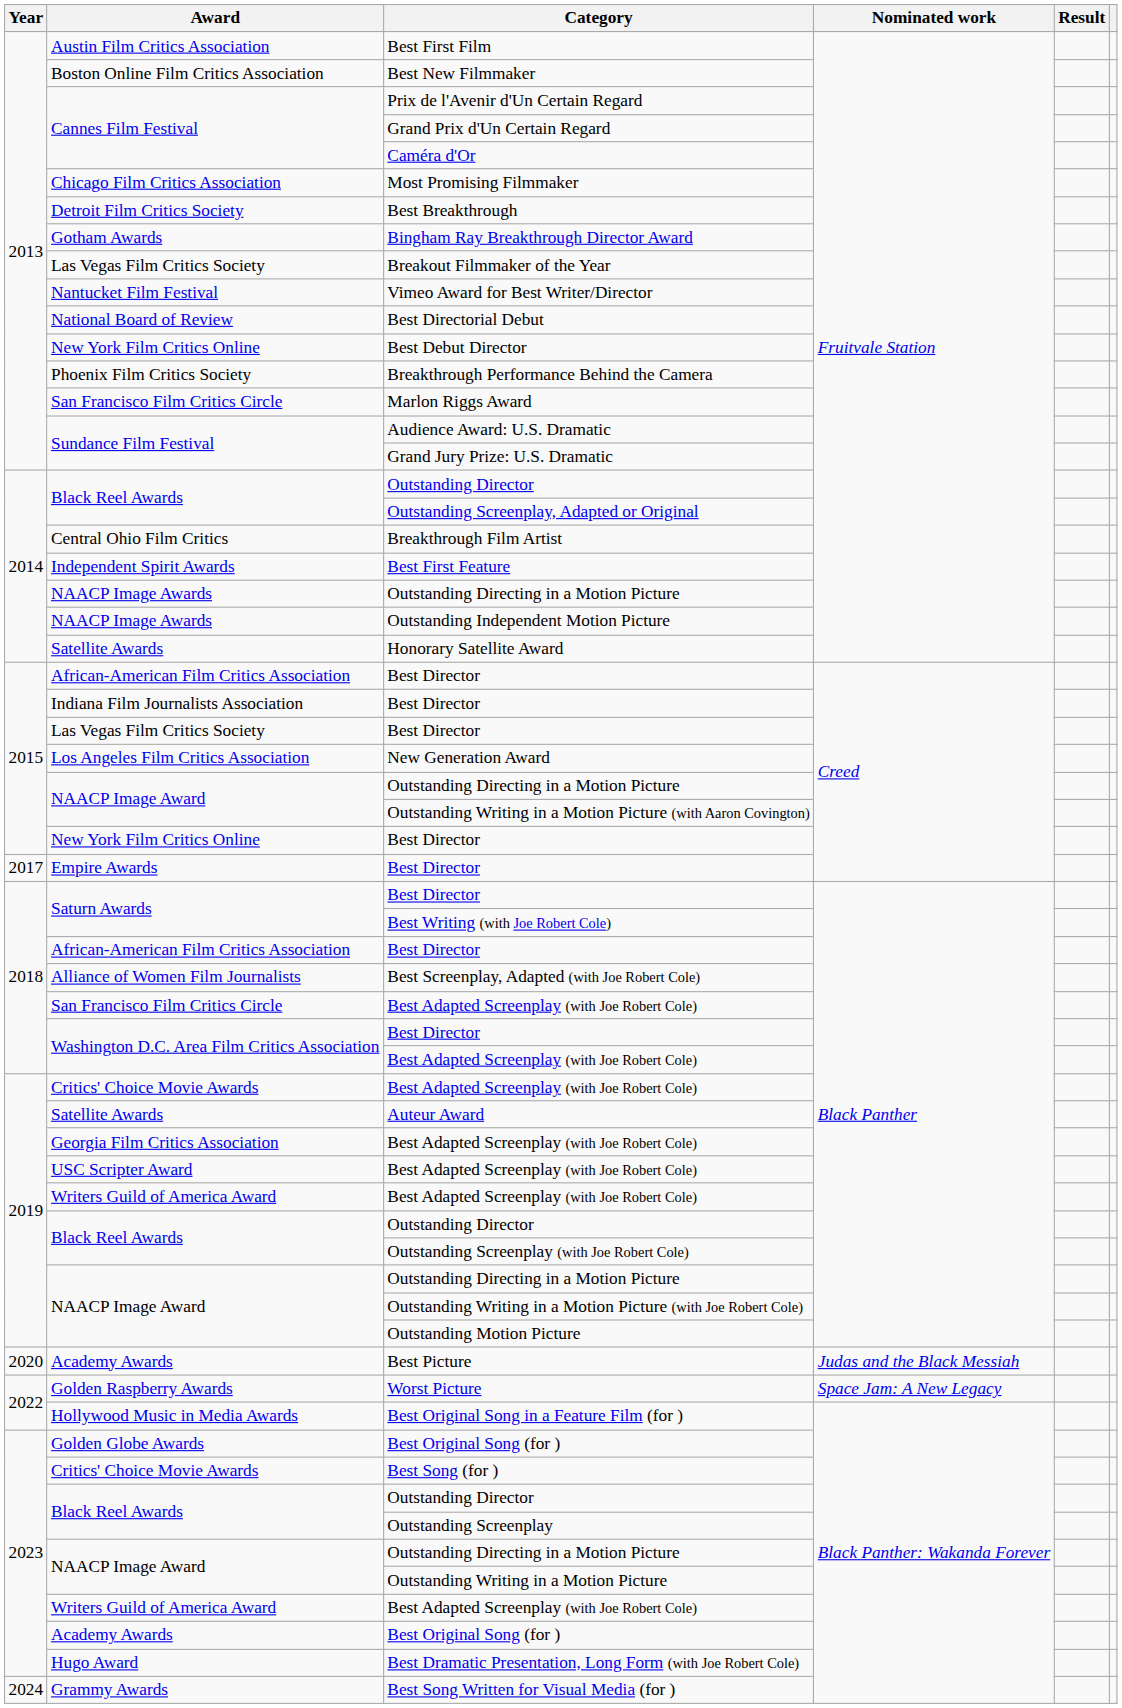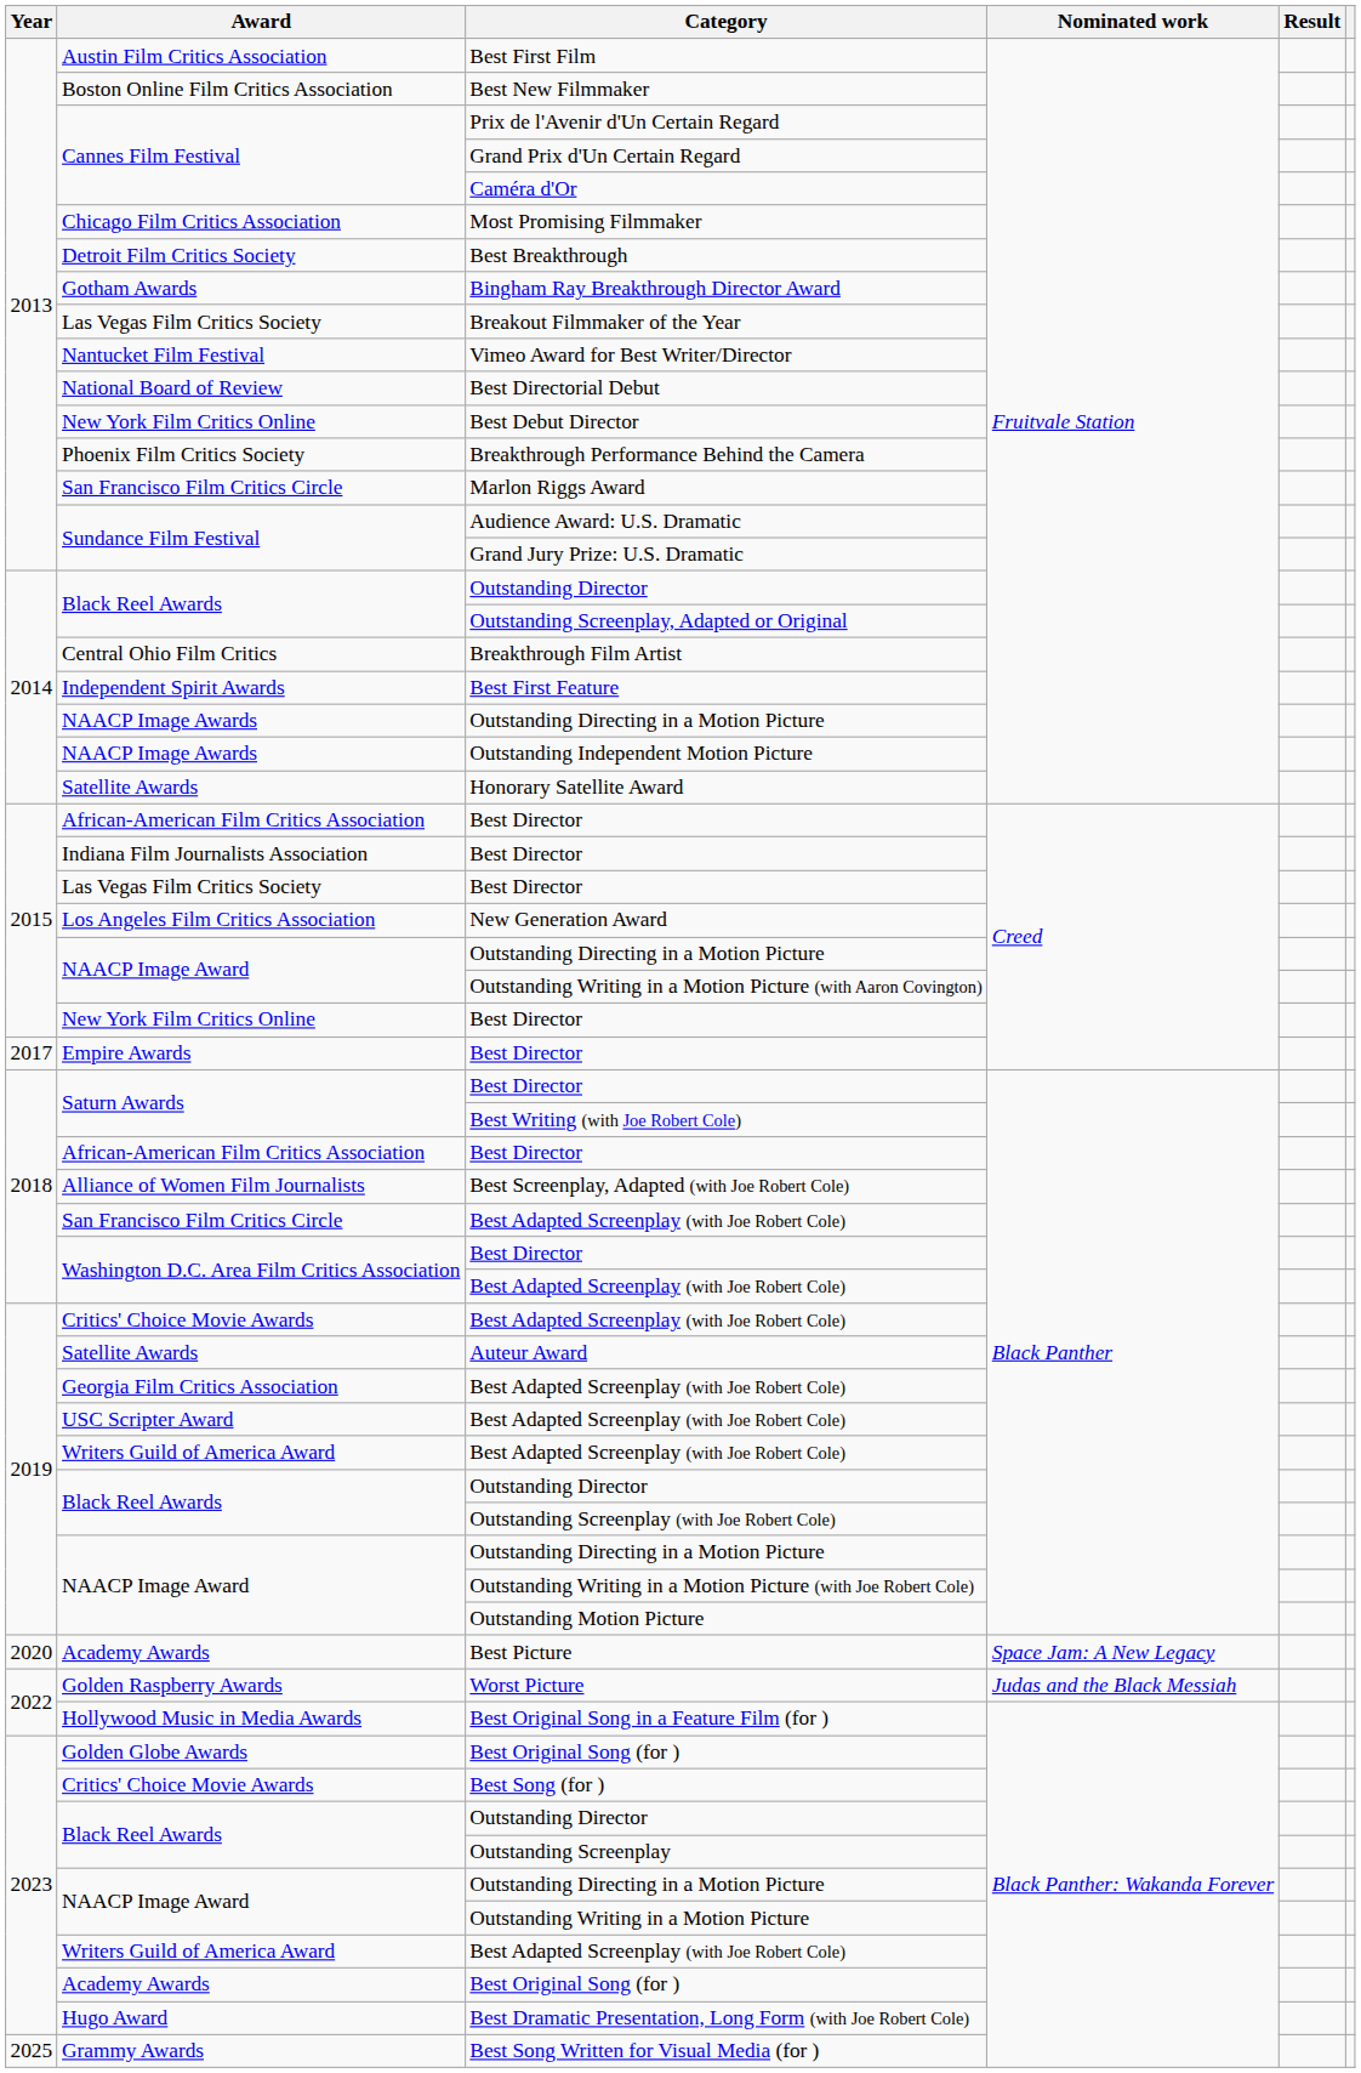 <table class="wikitable">
 <tr>
 <th>Year</th>
 <th>Award</th>
 <th>Category</th>
 <th>Nominated work</th>
 <th>Result</th>
 <th></th>
 </tr>
 <tr>
 <td rowspan="16">2013</td>
 <td><a href='#'>Austin Film Critics Association</a></td>
 <td>Best First Film</td>
 <td rowspan="23"><em><a href='#'>Fruitvale Station</a></em></td>
 <td></td>
 <td></td>
 </tr>
 <tr>
 <td>Boston Online Film Critics Association</td>
 <td>Best New Filmmaker</td>
 <td></td>
 <td></td>
 </tr>
 <tr>
 <td rowspan="3"><a href='#'>Cannes Film Festival</a></td>
 <td>Prix de l'Avenir d'Un Certain Regard</td>
 <td></td>
 <td></td>
 </tr>
 <tr>
 <td>Grand Prix d'Un Certain Regard</td>
 <td></td>
 <td></td>
 </tr>
 <tr>
 <td><a href='#'>Caméra d'Or</a></td>
 <td></td>
 <td></td>
 </tr>
 <tr>
 <td><a href='#'>Chicago Film Critics Association</a></td>
 <td>Most Promising Filmmaker</td>
 <td></td>
 <td></td>
 </tr>
 <tr>
 <td><a href='#'>Detroit Film Critics Society</a></td>
 <td>Best Breakthrough</td>
 <td></td>
 <td></td>
 </tr>
 <tr>
 <td><a href='#'>Gotham Awards</a></td>
 <td><a href='#'>Bingham Ray Breakthrough Director Award</a></td>
 <td></td>
 <td></td>
 </tr>
 <tr>
 <td>Las Vegas Film Critics Society</td>
 <td>Breakout Filmmaker of the Year</td>
 <td></td>
 <td></td>
 </tr>
 <tr>
 <td><a href='#'>Nantucket Film Festival</a></td>
 <td>Vimeo Award for Best Writer/Director</td>
 <td></td>
 <td></td>
 </tr>
 <tr>
 <td><a href='#'>National Board of Review</a></td>
 <td>Best Directorial Debut</td>
 <td></td>
 <td></td>
 </tr>
 <tr>
 <td><a href='#'>New York Film Critics Online</a></td>
 <td>Best Debut Director</td>
 <td></td>
 <td></td>
 </tr>
 <tr>
 <td>Phoenix Film Critics Society</td>
 <td>Breakthrough Performance Behind the Camera</td>
 <td></td>
 <td></td>
 </tr>
 <tr>
 <td><a href='#'>San Francisco Film Critics Circle</a></td>
 <td>Marlon Riggs Award</td>
 <td></td>
 <td></td>
 </tr>
 <tr>
 <td rowspan=2><a href='#'>Sundance Film Festival</a></td>
 <td>Audience Award: U.S. Dramatic</td>
 <td></td>
 <td></td>
 </tr>
 <tr>
 <td>Grand Jury Prize: U.S. Dramatic</td>
 <td></td>
 <td></td>
 </tr>
 <tr>
 <td rowspan="7">2014</td>
 <td rowspan=2><a href='#'>Black Reel Awards</a></td>
 <td><a href='#'>Outstanding Director</a></td>
 <td></td>
 <td></td>
 </tr>
 <tr>
 <td><a href='#'>Outstanding Screenplay, Adapted or Original</a></td>
 <td></td>
 <td></td>
 </tr>
 <tr>
 <td>Central Ohio Film Critics</td>
 <td>Breakthrough Film Artist</td>
 <td></td>
 <td></td>
 </tr>
 <tr>
 <td><a href='#'>Independent Spirit Awards</a></td>
 <td><a href='#'>Best First Feature</a></td>
 <td></td>
 <td></td>
 </tr>
 <tr>
 <td><a href='#'>NAACP Image Awards</a></td>
 <td>Outstanding Directing in a Motion Picture</td>
 <td></td>
 <td></td>
 </tr>
 <tr>
 <td><a href='#'>NAACP Image Awards</a></td>
 <td>Outstanding Independent Motion Picture</td>
 <td></td>
 <td></td>
 </tr>
 <tr>
 <td><a href='#'>Satellite Awards</a></td>
 <td>Honorary Satellite Award</td>
 <td></td>
 <td></td>
 </tr>
 <tr>
 <td rowspan="7">2015</td>
 <td><a href='#'>African-American Film Critics Association</a></td>
 <td>Best Director</td>
 <td rowspan="8"><em><a href='#'>Creed</a></em></td>
 <td></td>
 <td></td>
 </tr>
 <tr>
 <td>Indiana Film Journalists Association</td>
 <td>Best Director</td>
 <td></td>
 <td></td>
 </tr>
 <tr>
 <td>Las Vegas Film Critics Society</td>
 <td>Best Director</td>
 <td></td>
 <td></td>
 </tr>
 <tr>
 <td><a href='#'>Los Angeles Film Critics Association</a></td>
 <td>New Generation Award</td>
 <td></td>
 <td></td>
 </tr>
 <tr>
 <td rowspan=2><a href='#'>NAACP Image Award</a></td>
 <td>Outstanding Directing in a Motion Picture</td>
 <td></td>
 <td></td>
 </tr>
 <tr>
 <td>Outstanding Writing in a Motion Picture <small>(with Aaron Covington)</small></td>
 <td></td>
 <td></td>
 </tr>
 <tr>
 <td><a href='#'>New York Film Critics Online</a></td>
 <td>Best Director</td>
 <td></td>
 <td></td>
 </tr>
 <tr>
 <td>2017</td>
 <td><a href='#'>Empire Awards</a></td>
 <td><a href='#'>Best Director</a></td>
 <td></td>
 <td></td>
 </tr>
 <tr>
 <td rowspan=7>2018</td>
 <td rowspan=2><a href='#'>Saturn Awards</a></td>
 <td><a href='#'>Best Director</a></td>
 <td rowspan=17><em><a href='#'>Black Panther</a></em></td>
 <td></td>
 <td></td>
 </tr>
 <tr>
 <td><a href='#'>Best Writing</a> <small>(with <a href='#'>Joe Robert Cole</a>)</small></td>
 <td></td>
 <td></td>
 </tr>
 <tr>
 <td><a href='#'>African-American Film Critics Association</a></td>
 <td><a href='#'>Best Director</a></td>
 <td></td>
 <td></td>
 </tr>
 <tr>
 <td><a href='#'>Alliance of Women Film Journalists</a></td>
 <td>Best Screenplay, Adapted <small>(with Joe Robert Cole)</small></td>
 <td></td>
 <td></td>
 </tr>
 <tr>
 <td><a href='#'>San Francisco Film Critics Circle</a></td>
 <td><a href='#'>Best Adapted Screenplay</a> <small>(with Joe Robert Cole)</small></td>
 <td></td>
 <td></td>
 </tr>
 <tr>
 <td rowspan=2><a href='#'>Washington D.C. Area Film Critics Association</a></td>
 <td><a href='#'>Best Director</a></td>
 <td></td>
 <td></td>
 </tr>
 <tr>
 <td><a href='#'>Best Adapted Screenplay</a> <small>(with Joe Robert Cole)</small></td>
 <td></td>
 <td></td>
 </tr>
 <tr>
 <td rowspan=10>2019</td>
 <td><a href='#'>Critics' Choice Movie Awards</a></td>
 <td><a href='#'>Best Adapted Screenplay</a> <small>(with Joe Robert Cole)</small></td>
 <td></td>
 <td></td>
 </tr>
 <tr>
 <td><a href='#'>Satellite Awards</a></td>
 <td><a href='#'>Auteur Award</a></td>
 <td></td>
 <td></td>
 </tr>
 <tr>
 <td><a href='#'>Georgia Film Critics Association</a></td>
 <td>Best Adapted Screenplay <small>(with Joe Robert Cole)</small></td>
 <td></td>
 <td></td>
 </tr>
 <tr>
 <td><a href='#'>USC Scripter Award</a></td>
 <td>Best Adapted Screenplay <small>(with Joe Robert Cole)</small></td>
 <td></td>
 <td></td>
 </tr>
 <tr>
 <td><a href='#'>Writers Guild of America Award</a></td>
 <td>Best Adapted Screenplay <small>(with Joe Robert Cole)</small></td>
 <td></td>
 <td></td>
 </tr>
 <tr>
 <td rowspan=2><a href='#'>Black Reel Awards</a></td>
 <td>Outstanding Director</td>
 <td></td>
 <td></td>
 </tr>
 <tr>
 <td>Outstanding Screenplay <small>(with Joe Robert Cole)</small></td>
 <td></td>
 <td></td>
 </tr>
 <tr>
 <td rowspan=3>NAACP Image Award</td>
 <td>Outstanding Directing in a Motion Picture</td>
 <td></td>
 <td></td>
 </tr>
 <tr>
 <td>Outstanding Writing in a Motion Picture <small>(with Joe Robert Cole)</small></td>
 <td></td>
 <td></td>
 </tr>
 <tr>
 <td>Outstanding Motion Picture</td>
 <td></td>
 <td></td>
 </tr>
 <tr>
 <td>2020</td>
 <td><a href='#'>Academy Awards</a></td>
 <td>Best Picture</td>
-<td><em><a href='#'>Judas and the Black Messiah</a></em></td>
+<td><em><a href='#'>Space Jam: A New Legacy</a></em></td>
 <td></td>
 <td></td>
 </tr>
 <tr>
 <td rowspan=2>2022</td>
 <td><a href='#'>Golden Raspberry Awards</a></td>
 <td><a href='#'>Worst Picture</a></td>
-<td><em><a href='#'>Space Jam: A New Legacy</a></em></td>
+<td><em><a href='#'>Judas and the Black Messiah</a></em></td>
 <td></td>
 <td></td>
 </tr>
 <tr>
 <td><a href='#'>Hollywood Music in Media Awards</a></td>
 <td><a href='#'>Best Original Song in a Feature Film</a> (for )</td>
 <td rowspan="11"><em><a href='#'>Black Panther: Wakanda Forever</a></em></td>
 <td></td>
 <td></td>
 </tr>
 <tr>
 <td rowspan="9">2023</td>
 <td><a href='#'>Golden Globe Awards</a></td>
 <td><a href='#'>Best Original Song</a> (for )</td>
 <td></td>
 <td></td>
 </tr>
 <tr>
 <td><a href='#'>Critics' Choice Movie Awards</a></td>
 <td><a href='#'>Best Song</a> (for )</td>
 <td></td>
 <td></td>
 </tr>
 <tr>
 <td rowspan="2"><a href='#'>Black Reel Awards</a></td>
 <td>Outstanding Director</td>
 <td></td>
 <td></td>
 </tr>
 <tr>
 <td>Outstanding Screenplay</td>
 <td></td>
 <td></td>
 </tr>
 <tr>
 <td rowspan="2">NAACP Image Award</td>
 <td>Outstanding Directing in a Motion Picture</td>
 <td></td>
 <td></td>
 </tr>
 <tr>
 <td>Outstanding Writing in a Motion Picture</td>
 <td></td>
 <td></td>
 </tr>
 <tr>
 <td><a href='#'>Writers Guild of America Award</a></td>
 <td>Best Adapted Screenplay <small>(with Joe Robert Cole)</small></td>
 <td></td>
 <td></td>
 </tr>
 <tr>
 <td><a href='#'>Academy Awards</a></td>
 <td><a href='#'>Best Original Song</a> (for )</td>
 <td></td>
 <td></td>
 </tr>
 <tr>
 <td><a href='#'>Hugo Award</a></td>
 <td><a href='#'>Best Dramatic Presentation, Long Form</a> <small>(with Joe Robert Cole)</small></td>
 <td></td>
 <td></td>
 </tr>
 <tr>
-<td>2024</td>
+<td>2025</td>
 <td><a href='#'>Grammy Awards</a></td>
 <td><a href='#'>Best Song Written for Visual Media</a> (for )</td>
 <td></td>
 <td></td>
 </tr>
 </table>
